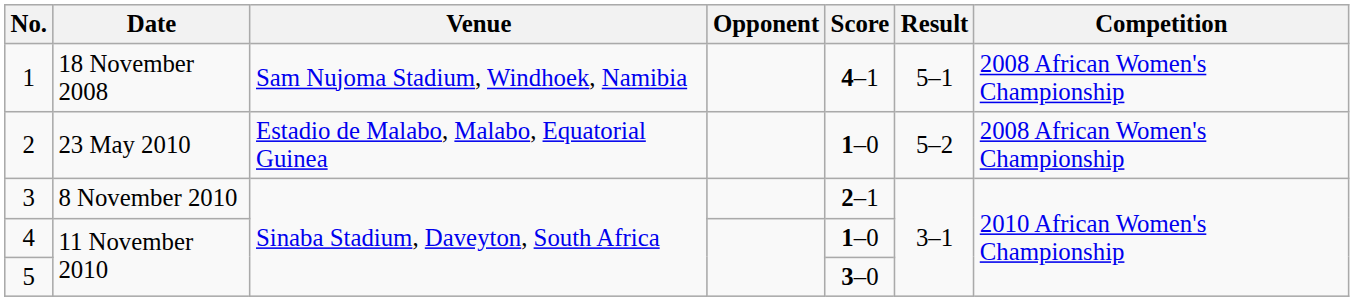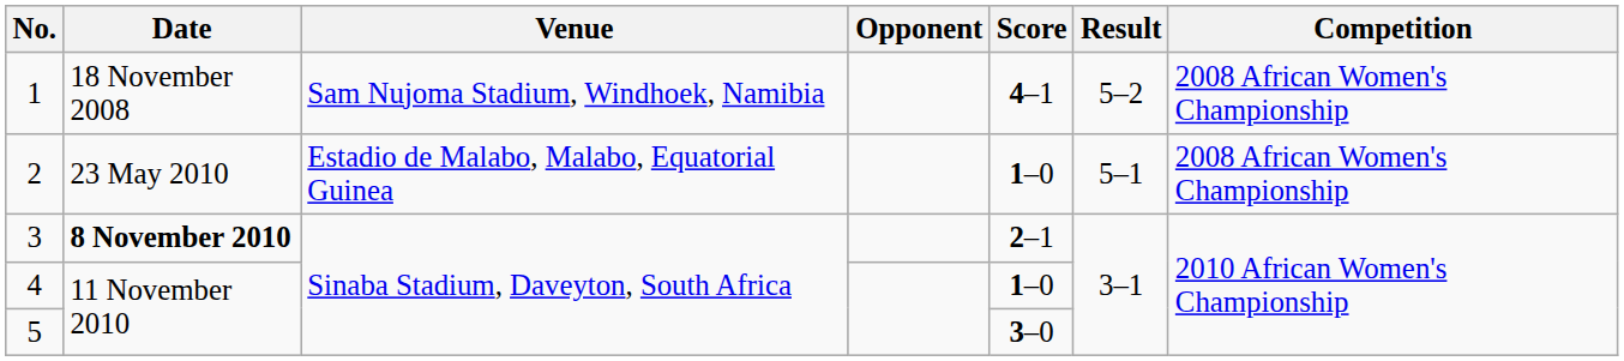 <table class="wikitable">
 <tr>
 <th>No.</th>
 <th>Date</th>
 <th>Venue</th>
 <th>Opponent</th>
 <th>Score</th>
 <th>Result</th>
 <th>Competition</th>
 </tr>
 <tr>
 <td style="text-align:center;">1</td>
 <td>18 November 2008</td>
 <td><a href='#'>Sam Nujoma Stadium</a>, <a href='#'>Windhoek</a>, <a href='#'>Namibia</a></td>
 <td></td>
 <td style="text-align:center;"><strong>4</strong>–1</td>
-<td style="text-align:center;">5–1</td>
+<td style="text-align:center;">5–2</td>
 <td><a href='#'>2008 African Women's Championship</a></td>
 </tr>
 <tr>
 <td style="text-align:center;">2</td>
 <td>23 May 2010</td>
 <td><a href='#'>Estadio de Malabo</a>, <a href='#'>Malabo</a>, <a href='#'>Equatorial Guinea</a></td>
 <td></td>
 <td style="text-align:center;"><strong>1</strong>–0</td>
-<td style="text-align:center;">5–2</td>
+<td style="text-align:center;">5–1</td>
 <td><a href='#'>2008 African Women's Championship</a></td>
 </tr>
 <tr>
 <td style="text-align:center;">3</td>
-<td>8 November 2010</td>
+<td><strong>8 November 2010</strong></td>
 <td rowspan=3><a href='#'>Sinaba Stadium</a>, <a href='#'>Daveyton</a>, <a href='#'>South Africa</a></td>
 <td></td>
 <td style="text-align:center;"><strong>2</strong>–1</td>
 <td rowspan=3 style="text-align:center;">3–1</td>
 <td rowspan=3><a href='#'>2010 African Women's Championship</a></td>
 </tr>
 <tr>
 <td style="text-align:center;">4</td>
 <td rowspan=2>11 November 2010</td>
 <td rowspan=2></td>
 <td style="text-align:center;"><strong>1</strong>–0</td>
 </tr>
 <tr style="text-align:center;">
 <td>5</td>
 <td><strong>3</strong>–0</td>
 </tr>
 </table>
